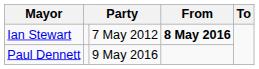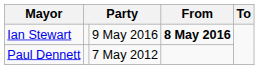 <table class=wikitable>
 <tr>
 <th>Mayor</th>
 <th colspan=2>Party</th>
 <th>From</th>
 <th>To</th>
 </tr>
 <tr>
 <td><a href='#'>Ian Stewart</a></td>
 <td></td>
-<td align=right>7 May 2012</td>
+<td align=right>9 May 2016</td>
 <td align=right><strong>8 May 2016</strong></td>
 </tr>
 <tr>
 <td><a href='#'>Paul Dennett</a></td>
 <td></td>
-<td align=right>9 May 2016</td>
+<td align=right>7 May 2012</td>
 <td align=right></td>
 </tr>
 </table>
